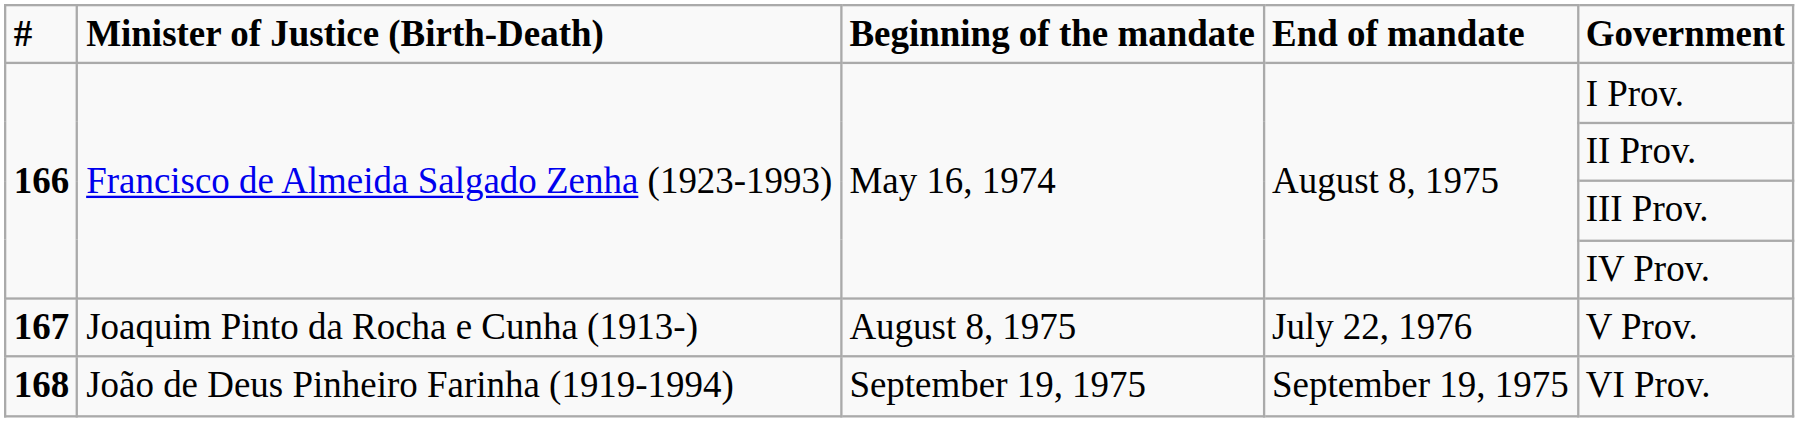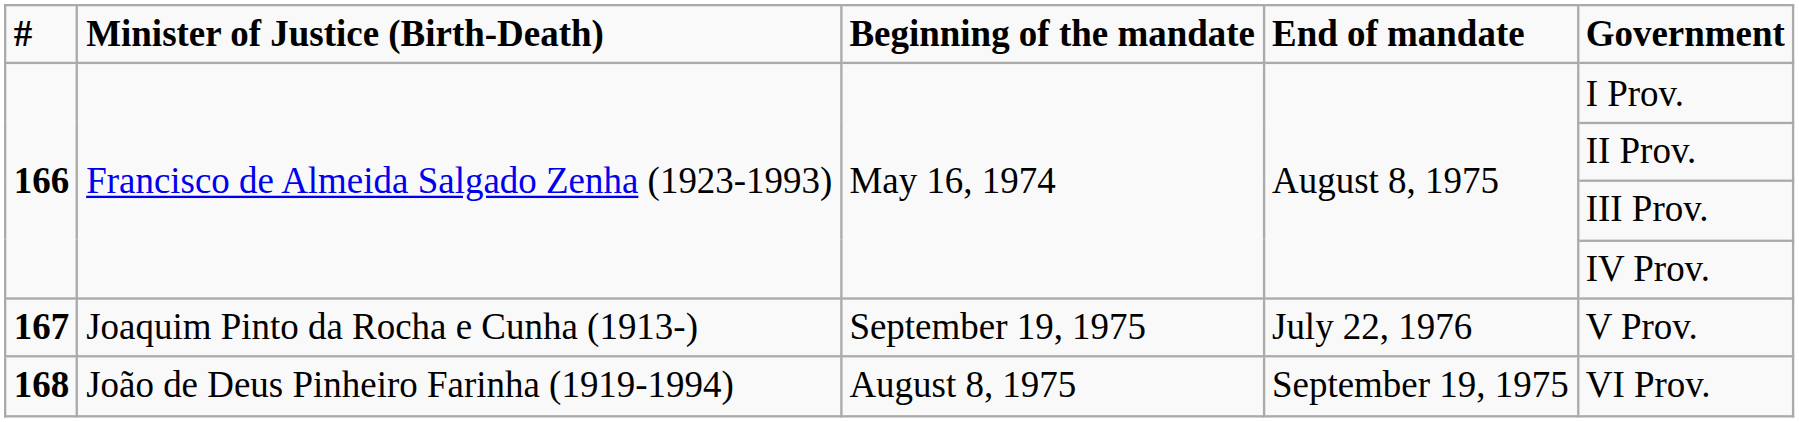 <table class="wikitable">
 <tr>
 <td><strong>#</strong></td>
 <td><strong>Minister of Justice (Birth-Death)</strong></td>
 <td><strong>Beginning of the mandate</strong></td>
 <td><strong>End of mandate</strong></td>
 <td><strong>Government</strong></td>
 </tr>
 <tr>
 <td rowspan="4"><strong>166</strong></td>
 <td rowspan="4"><a href='#'>Francisco de Almeida Salgado Zenha</a> (1923-1993)</td>
 <td rowspan="4">May 16, 1974</td>
 <td rowspan="4">August 8, 1975</td>
 <td>I Prov.</td>
 </tr>
 <tr>
 <td>II Prov.</td>
 </tr>
 <tr>
 <td>III Prov.</td>
 </tr>
 <tr>
 <td>IV Prov.</td>
 </tr>
 <tr>
 <td><strong>167</strong></td>
 <td>Joaquim Pinto da Rocha e Cunha (1913-)</td>
-<td>August 8, 1975</td>
+<td>September 19, 1975</td>
 <td>July 22, 1976</td>
 <td>V Prov.</td>
 </tr>
 <tr>
 <td><strong>168</strong></td>
 <td>João de Deus Pinheiro Farinha (1919-1994)</td>
-<td>September 19, 1975</td>
+<td>August 8, 1975</td>
 <td>September 19, 1975</td>
 <td>VI Prov.</td>
 </tr>
 </table>
